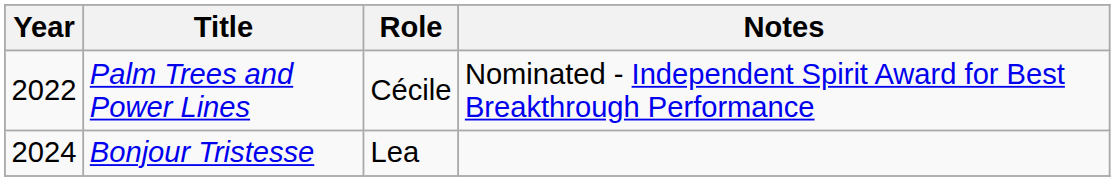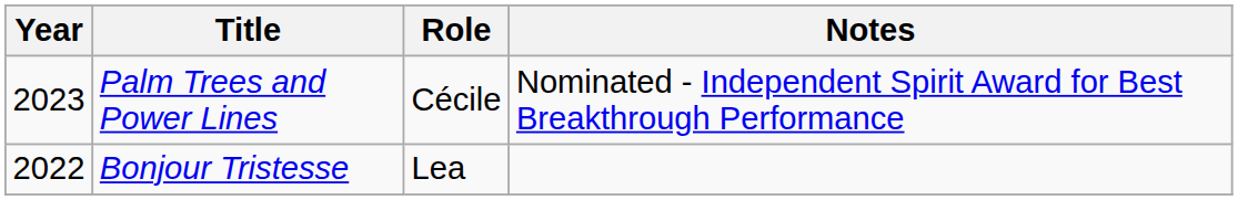 <table class="wikitable">
 <tr>
 <th>Year</th>
 <th>Title</th>
 <th>Role</th>
 <th>Notes</th>
 </tr>
 <tr>
-<td>2022</td>
+<td>2023</td>
 <td><em><a href='#'>Palm Trees and Power Lines</a></em></td>
 <td>Cécile</td>
 <td>Nominated - <a href='#'>Independent Spirit Award for Best Breakthrough Performance</a></td>
 </tr>
 <tr>
-<td>2024</td>
+<td>2022</td>
 <td><em><a href='#'>Bonjour Tristesse</a></em></td>
 <td>Lea</td>
 <td></td>
 </tr>
 </table>
